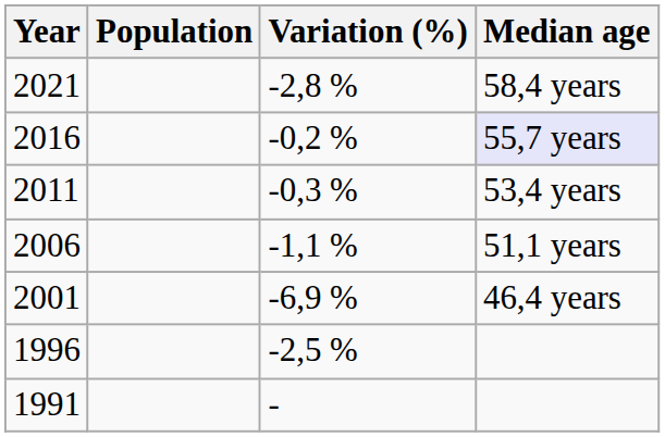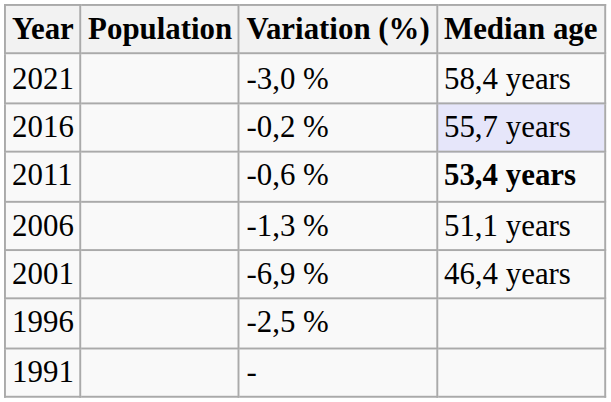 <table class="wikitable" border="1">
 <tr>
 <th>Year</th>
 <th>Population</th>
 <th>Variation (%)</th>
 <th>Median age</th>
 </tr>
 <tr>
 <td>2021</td>
 <td></td>
-<td>-2,8 %</td>
+<td>-3,0 %</td>
 <td>58,4 years</td>
 </tr>
 <tr>
 <td>2016</td>
 <td></td>
 <td>-0,2 %</td>
 <td style="background: lavender;">55,7 years</td>
 </tr>
 <tr>
 <td>2011</td>
 <td></td>
-<td>-0,3 %</td>
-<td>53,4 years</td>
+<td>-0,6 %</td>
+<td><strong>53,4 years</strong></td>
 </tr>
 <tr>
 <td>2006</td>
 <td></td>
-<td>-1,1 %</td>
+<td>-1,3 %</td>
 <td>51,1 years</td>
 </tr>
 <tr>
 <td>2001</td>
 <td></td>
 <td>-6,9 %</td>
 <td>46,4 years</td>
 </tr>
 <tr>
 <td>1996</td>
 <td></td>
 <td>-2,5 %</td>
 <td></td>
 </tr>
 <tr>
 <td>1991</td>
 <td></td>
 <td>-</td>
 </tr>
 </table>
